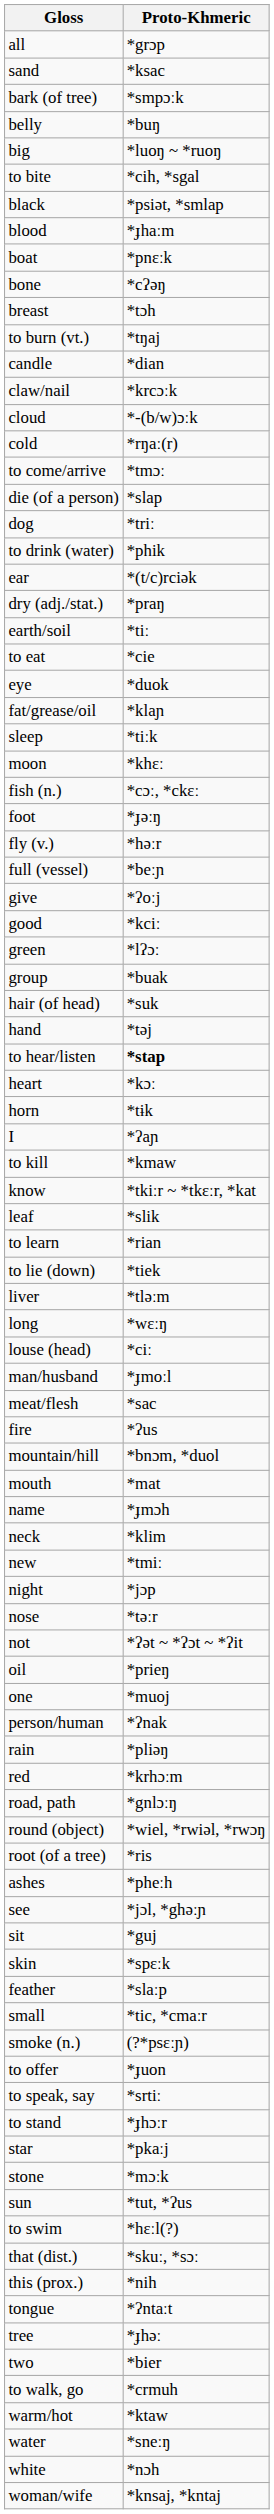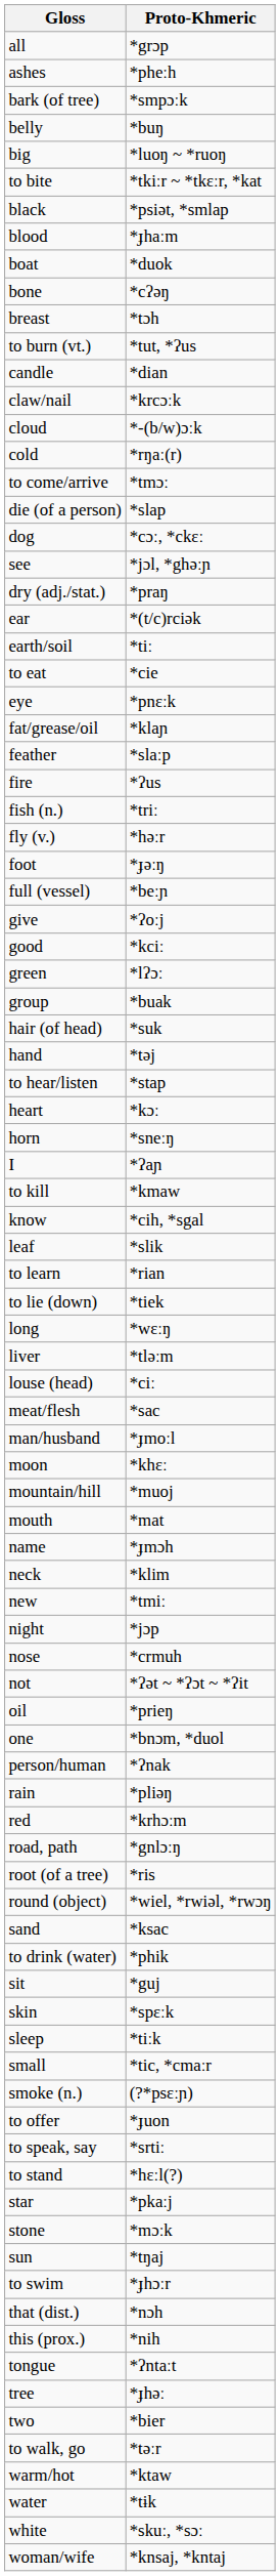 <table class="wikitable sortable">
 <tr>
 <th>Gloss</th>
 <th>Proto-Khmeric</th>
 </tr>
 <tr>
 <td>all</td>
 <td>*grɔp</td>
 </tr>
 <tr>
-<td>sand</td>
-<td>*ksac</td>
+<td>ashes</td>
+<td>*pheːh</td>
 </tr>
 <tr>
 <td>bark (of tree)</td>
 <td>*smpɔːk</td>
 </tr>
 <tr>
 <td>belly</td>
 <td>*buŋ</td>
 </tr>
 <tr>
 <td>big</td>
 <td>*luoŋ ~ *ruoŋ</td>
 </tr>
 <tr>
 <td>to bite</td>
-<td>*cih, *sgal</td>
+<td>*tkiːr ~ *tkɛːr, *kat</td>
 </tr>
 <tr>
 <td>black</td>
 <td>*psiət, *smlap</td>
 </tr>
 <tr>
 <td>blood</td>
 <td>*ɟhaːm</td>
 </tr>
 <tr>
 <td>boat</td>
-<td>*pnɛːk</td>
+<td>*duok</td>
 </tr>
 <tr>
 <td>bone</td>
 <td>*cʔəŋ</td>
 </tr>
 <tr>
 <td>breast</td>
 <td>*tɔh</td>
 </tr>
 <tr>
 <td>to burn (vt.)</td>
-<td>*tŋaj</td>
+<td>*tut, *ʔus</td>
 </tr>
 <tr>
 <td>candle</td>
 <td>*dian</td>
 </tr>
 <tr>
 <td>claw/nail</td>
 <td>*krcɔːk</td>
 </tr>
 <tr>
 <td>cloud</td>
 <td>*-(b/w)ɔːk</td>
 </tr>
 <tr>
 <td>cold</td>
 <td>*rŋaː(r)</td>
 </tr>
 <tr>
 <td>to come/arrive</td>
 <td>*tmɔː</td>
 </tr>
 <tr>
 <td>die (of a person)</td>
 <td>*slap</td>
 </tr>
 <tr>
 <td>dog</td>
-<td>*triː</td>
+<td>*cɔː, *ckɛː</td>
 </tr>
 <tr>
-<td>to drink (water)</td>
-<td>*phik</td>
+<td>see</td>
+<td>*jɔl, *ghəːɲ</td>
+</tr>
+<tr>
+<td>dry (adj./stat.)</td>
+<td>*praŋ</td>
 </tr>
 <tr>
 <td>ear</td>
 <td>*(t/c)rciək</td>
-</tr>
-<tr>
-<td>dry (adj./stat.)</td>
-<td>*praŋ</td>
 </tr>
 <tr>
 <td>earth/soil</td>
 <td>*tiː</td>
 </tr>
 <tr>
 <td>to eat</td>
 <td>*cie</td>
 </tr>
 <tr>
 <td>eye</td>
-<td>*duok</td>
+<td>*pnɛːk</td>
 </tr>
 <tr>
 <td>fat/grease/oil</td>
 <td>*klaɲ</td>
 </tr>
 <tr>
-<td>sleep</td>
-<td>*tiːk</td>
+<td>feather</td>
+<td>*slaːp</td>
 </tr>
 <tr>
-<td>moon</td>
-<td>*khɛː</td>
+<td>fire</td>
+<td>*ʔus</td>
 </tr>
 <tr>
 <td>fish (n.)</td>
-<td>*cɔː, *ckɛː</td>
+<td>*triː</td>
+</tr>
+<tr>
+<td>fly (v.)</td>
+<td>*həːr</td>
 </tr>
 <tr>
 <td>foot</td>
 <td>*ɟəːŋ</td>
-</tr>
-<tr>
-<td>fly (v.)</td>
-<td>*həːr</td>
 </tr>
 <tr>
 <td>full (vessel)</td>
 <td>*beːɲ</td>
 </tr>
 <tr>
 <td>give</td>
 <td>*ʔoːj</td>
 </tr>
 <tr>
 <td>good</td>
 <td>*kciː</td>
 </tr>
 <tr>
 <td>green</td>
 <td>*lʔɔː</td>
 </tr>
 <tr>
 <td>group</td>
 <td>*buak</td>
 </tr>
 <tr>
 <td>hair (of head)</td>
 <td>*suk</td>
 </tr>
 <tr>
 <td>hand</td>
 <td>*təj</td>
 </tr>
 <tr>
 <td>to hear/listen</td>
-<td><strong>*stap</strong></td>
+<td>*stap</td>
 </tr>
 <tr>
 <td>heart</td>
 <td>*kɔː</td>
 </tr>
 <tr>
 <td>horn</td>
-<td>*tɨk</td>
+<td>*sneːŋ</td>
 </tr>
 <tr>
 <td>I</td>
 <td>*ʔaɲ</td>
 </tr>
 <tr>
 <td>to kill</td>
 <td>*kmaw</td>
 </tr>
 <tr>
 <td>know</td>
-<td>*tkiːr ~ *tkɛːr, *kat</td>
+<td>*cih, *sgal</td>
 </tr>
 <tr>
 <td>leaf</td>
 <td>*slik</td>
 </tr>
 <tr>
 <td>to learn</td>
 <td>*rian</td>
 </tr>
 <tr>
 <td>to lie (down)</td>
 <td>*tiek</td>
 </tr>
 <tr>
+<td>long</td>
+<td>*wɛːŋ</td>
+</tr>
+<tr>
 <td>liver</td>
 <td>*tləːm</td>
-</tr>
-<tr>
-<td>long</td>
-<td>*wɛːŋ</td>
 </tr>
 <tr>
 <td>louse (head)</td>
 <td>*ciː</td>
 </tr>
 <tr>
+<td>meat/flesh</td>
+<td>*sac</td>
+</tr>
+<tr>
 <td>man/husband</td>
 <td>*ɟmoːl</td>
 </tr>
 <tr>
-<td>meat/flesh</td>
-<td>*sac</td>
-</tr>
-<tr>
-<td>fire</td>
-<td>*ʔus</td>
+<td>moon</td>
+<td>*khɛː</td>
 </tr>
 <tr>
 <td>mountain/hill</td>
-<td>*bnɔm, *duol</td>
+<td>*muoj</td>
 </tr>
 <tr>
 <td>mouth</td>
 <td>*mat</td>
 </tr>
 <tr>
 <td>name</td>
 <td>*ɟmɔh</td>
 </tr>
 <tr>
 <td>neck</td>
 <td>*klim</td>
 </tr>
 <tr>
 <td>new</td>
 <td>*tmiː</td>
 </tr>
 <tr>
 <td>night</td>
 <td>*jɔp</td>
 </tr>
 <tr>
 <td>nose</td>
-<td>*təːr</td>
+<td>*crmuh</td>
 </tr>
 <tr>
 <td>not</td>
 <td>*ʔət ~ *ʔɔt ~ *ʔit</td>
 </tr>
 <tr>
 <td>oil</td>
 <td>*prieŋ</td>
 </tr>
 <tr>
 <td>one</td>
-<td>*muoj</td>
+<td>*bnɔm, *duol</td>
 </tr>
 <tr>
 <td>person/human</td>
 <td>*ʔnak</td>
 </tr>
 <tr>
 <td>rain</td>
 <td>*pliəŋ</td>
 </tr>
 <tr>
 <td>red</td>
 <td>*krhɔːm</td>
 </tr>
 <tr>
 <td>road, path</td>
 <td>*gnlɔːŋ</td>
 </tr>
 <tr>
+<td>root (of a tree)</td>
+<td>*ris</td>
+</tr>
+<tr>
 <td>round (object)</td>
 <td>*wiel, *rwiəl, *rwɔŋ</td>
 </tr>
 <tr>
-<td>root (of a tree)</td>
-<td>*ris</td>
+<td>sand</td>
+<td>*ksac</td>
 </tr>
 <tr>
-<td>ashes</td>
-<td>*pheːh</td>
-</tr>
-<tr>
-<td>see</td>
-<td>*jɔl, *ghəːɲ</td>
+<td>to drink (water)</td>
+<td>*phik</td>
 </tr>
 <tr>
 <td>sit</td>
 <td>*guj</td>
 </tr>
 <tr>
 <td>skin</td>
 <td>*spɛːk</td>
 </tr>
 <tr>
-<td>feather</td>
-<td>*slaːp</td>
+<td>sleep</td>
+<td>*tiːk</td>
 </tr>
 <tr>
 <td>small</td>
 <td>*tic, *cmaːr</td>
 </tr>
 <tr>
 <td>smoke (n.)</td>
 <td>(?*psɛːɲ)</td>
 </tr>
 <tr>
 <td>to offer</td>
 <td>*ɟuon</td>
 </tr>
 <tr>
 <td>to speak, say</td>
 <td>*srtiː</td>
 </tr>
 <tr>
 <td>to stand</td>
-<td>*ɟhɔːr</td>
+<td>*hɛːl(?)</td>
 </tr>
 <tr>
 <td>star</td>
 <td>*pkaːj</td>
 </tr>
 <tr>
 <td>stone</td>
 <td>*mɔːk</td>
 </tr>
 <tr>
 <td>sun</td>
-<td>*tut, *ʔus</td>
+<td>*tŋaj</td>
 </tr>
 <tr>
 <td>to swim</td>
-<td>*hɛːl(?)</td>
+<td>*ɟhɔːr</td>
 </tr>
 <tr>
 <td>that (dist.)</td>
-<td>*skuː, *sɔː</td>
+<td>*nɔh</td>
 </tr>
 <tr>
 <td>this (prox.)</td>
 <td>*nih</td>
 </tr>
 <tr>
 <td>tongue</td>
 <td>*ʔntaːt</td>
 </tr>
 <tr>
 <td>tree</td>
 <td>*ɟhəː</td>
 </tr>
 <tr>
 <td>two</td>
 <td>*bier</td>
 </tr>
 <tr>
 <td>to walk, go</td>
-<td>*crmuh</td>
+<td>*təːr</td>
 </tr>
 <tr>
 <td>warm/hot</td>
 <td>*ktaw</td>
 </tr>
 <tr>
 <td>water</td>
-<td>*sneːŋ</td>
+<td>*tɨk</td>
 </tr>
 <tr>
 <td>white</td>
-<td>*nɔh</td>
+<td>*skuː, *sɔː</td>
 </tr>
 <tr>
 <td>woman/wife</td>
 <td>*knsaj, *kntaj</td>
 </tr>
 </table>
